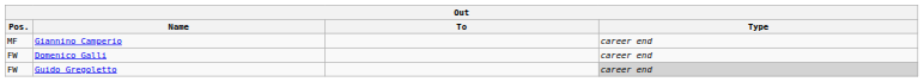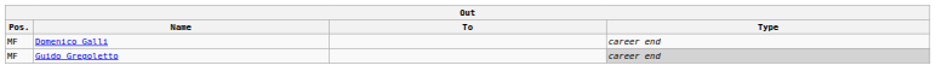 <table class="wikitable" style="font-size:90%;width:99%;">
 <tr>
 <th colspan="4">Out</th>
 </tr>
 <tr>
 <th width=3%>Pos.</th>
 <th width=32%>Name</th>
 <th width=30%>To</th>
 <th width=35%>Type</th>
 </tr>
 <tr>
 <td>MF</td>
-<td><a href='#'>Giannino Camperio</a></td>
-<td></td>
-<td><em>career end</em></td>
-</tr>
-<tr>
-<td>FW</td>
 <td><a href='#'>Domenico Galli</a></td>
 <td></td>
 <td><em>career end</em></td>
 </tr>
 <tr>
-<td>FW</td>
+<td>MF</td>
 <td><a href='#'>Guido Gregoletto</a></td>
 <td></td>
 <td style="background: lightgrey;"><em>career end</em></td>
 </tr>
 </table>
